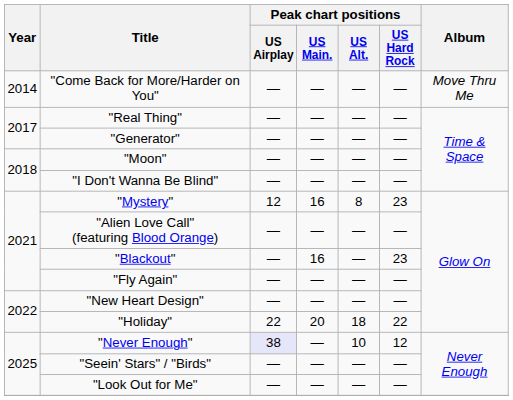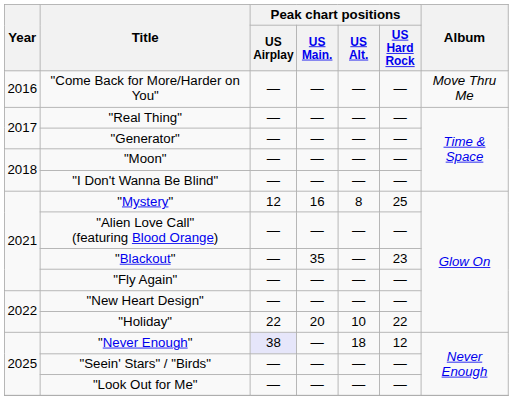 <table class="wikitable plainrowheaders" style="text-align:center;" border="1">
 <tr>
 <th rowspan="2">Year</th>
 <th rowspan="2">Title</th>
 <th colspan="4">Peak chart positions</th>
 <th rowspan="2">Album</th>
 </tr>
 <tr>
 <th scope="col" style="width:3em;font-size:90%;">US<br>Airplay</th>
 <th scope="col" style="width:3em;font-size:90%;"><a href='#'>US<br>Main.</a><br></th>
 <th scope="col" style="width:3em;font-size:90%;"><a href='#'>US<br>Alt.</a><br></th>
 <th scope="col" style="width:3em;font-size:90%;"><a href='#'>US<br>Hard<br>Rock</a></th>
 </tr>
 <tr>
-<td>2014</td>
+<td>2016</td>
 <td>"Come Back for More/Harder on You"</td>
 <td>—</td>
 <td>—</td>
 <td>—</td>
 <td>—</td>
 <td><em>Move Thru Me</em></td>
 </tr>
 <tr>
 <td rowspan="2">2017</td>
 <td>"Real Thing"</td>
 <td>—</td>
 <td>—</td>
 <td>—</td>
 <td>—</td>
 <td rowspan="4"><em><a href='#'>Time & Space</a></em></td>
 </tr>
 <tr>
 <td>"Generator"</td>
 <td>—</td>
 <td>—</td>
 <td>—</td>
 <td>—</td>
 </tr>
 <tr>
 <td rowspan="2">2018</td>
 <td>"Moon"</td>
 <td>—</td>
 <td>—</td>
 <td>—</td>
 <td>—</td>
 </tr>
 <tr>
 <td>"I Don't Wanna Be Blind"</td>
 <td>—</td>
 <td>—</td>
 <td>—</td>
 <td>—</td>
 </tr>
 <tr>
 <td rowspan="4">2021</td>
 <td>"<a href='#'>Mystery</a>"</td>
 <td>12</td>
 <td>16</td>
 <td>8</td>
-<td>23</td>
+<td>25</td>
 <td rowspan="6"><em><a href='#'>Glow On</a></em></td>
 </tr>
 <tr>
 <td>"Alien Love Call" <br><span>(featuring <a href='#'>Blood Orange</a>)</span></td>
 <td>—</td>
 <td>—</td>
 <td>—</td>
 <td>—</td>
 </tr>
 <tr>
 <td>"<a href='#'>Blackout</a>"</td>
 <td>—</td>
-<td>16</td>
+<td>35</td>
 <td>—</td>
 <td>23</td>
 </tr>
 <tr>
 <td>"Fly Again"</td>
 <td>—</td>
 <td>—</td>
 <td>—</td>
 <td>—</td>
 </tr>
 <tr>
 <td rowspan="2">2022</td>
 <td>"New Heart Design"</td>
 <td>—</td>
 <td>—</td>
 <td>—</td>
 <td>—</td>
 </tr>
 <tr>
 <td>"Holiday"</td>
 <td>22</td>
 <td>20</td>
-<td>18</td>
+<td>10</td>
 <td>22</td>
 </tr>
 <tr>
 <td rowspan="3">2025</td>
 <td>"<a href='#'>Never Enough</a>"</td>
 <td style="background: lavender;">38</td>
 <td>—</td>
-<td>10</td>
+<td>18</td>
 <td>12</td>
 <td rowspan="3"><em><a href='#'>Never Enough</a></em></td>
 </tr>
 <tr>
 <td>"Seein' Stars" / "Birds"</td>
 <td>—</td>
 <td>—</td>
 <td>—</td>
 <td>—</td>
 </tr>
 <tr>
 <td>"Look Out for Me"</td>
 <td>—</td>
 <td>—</td>
 <td>—</td>
 <td>—</td>
 </tr>
 <tr>
 </tr>
 </table>
